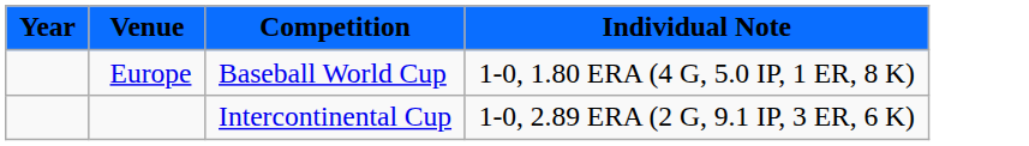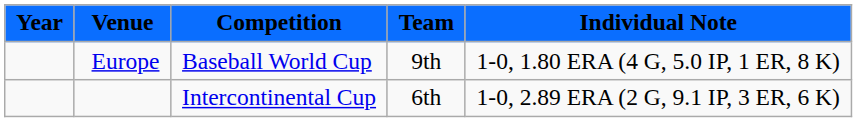 <table class="wikitable">
 <tr>
 <th style="background:#0A6EFF"><span> Year </span></th>
 <th style="background:#0A6EFF"><span>Venue</span></th>
 <th style="background:#0A6EFF"><span>Competition</span></th>
+<th style="background:#0A6EFF"><span> Team </span></th>
 <th style="background:#0A6EFF"><span> Individual Note </span></th>
 </tr>
 <tr>
 <td>  </td>
 <td>  <a href='#'>Europe</a> </td>
 <td> <a href='#'>Baseball World Cup</a></td>
+<td style="text-align:center">9th</td>
 <td> 1-0, 1.80 ERA (4 G, 5.0 IP, 1 ER, 8 K) </td>
 </tr>
 <tr>
 <td style="text-align:center"></td>
 <td>  </td>
 <td> <a href='#'>Intercontinental Cup</a> </td>
+<td style="text-align:center">6th</td>
 <td style="text-align:center"> 1-0, 2.89 ERA (2 G, 9.1 IP, 3 ER, 6 K) </td>
 </tr>
 </table>
